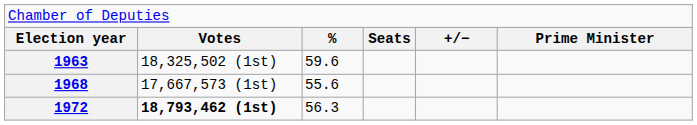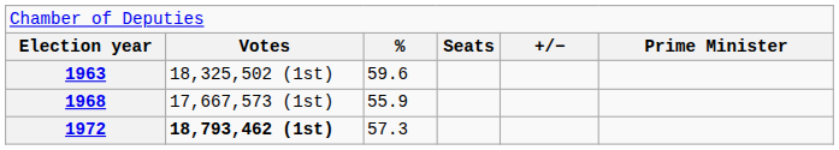 <table class=wikitable style="width:50%; border:1px #AAAAFF solid">
 <tr>
 <td colspan=6><a href='#'>Chamber of Deputies</a></td>
 </tr>
 <tr>
 <th width=13%>Election year</th>
 <th width=16%>Votes</th>
 <th width=6%>%</th>
 <th width=1%>Seats</th>
 <th width=8%>+/−</th>
 <th width=19%>Prime Minister</th>
 </tr>
 <tr>
 <th><a href='#'>1963</a></th>
 <td>18,325,502 (1st)</td>
 <td>59.6</td>
 <td></td>
 <td></td>
 <td></td>
 </tr>
 <tr>
 <th><a href='#'>1968</a></th>
 <td>17,667,573 (1st)</td>
-<td>55.6</td>
+<td>55.9</td>
 <td></td>
 <td></td>
 <td></td>
 </tr>
 <tr>
 <th><a href='#'>1972</a></th>
 <td><strong>18,793,462 (1st)</strong></td>
-<td>56.3</td>
+<td>57.3</td>
 <td></td>
 <td></td>
 <td></td>
 </tr>
 </table>
